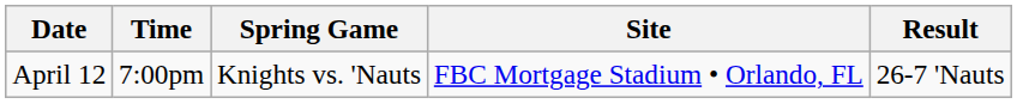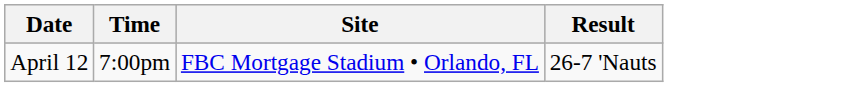 <table class="wikitable" style="font-size:95%;">
 <tr>
 <th>Date</th>
 <th>Time</th>
-<th>Spring Game</th>
 <th>Site</th>
 <th>Result</th>
 </tr>
 <tr>
 <td>April 12</td>
 <td>7:00pm</td>
-<td>Knights vs. 'Nauts</td>
 <td><a href='#'>FBC Mortgage Stadium</a> • <a href='#'>Orlando, FL</a></td>
 <td>26-7 'Nauts</td>
 </tr>
 </table>
